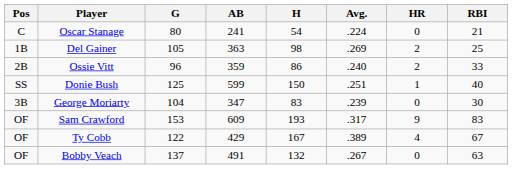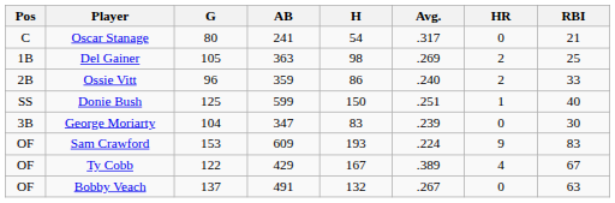 <table class="wikitable sortable">
 <tr>
 <th bgcolor="#DDDDFF" width="5%">Pos</th>
 <th bgcolor="#DDDDFF" width="16%">Player</th>
 <th bgcolor="#DDDDFF" width="9%">G</th>
 <th bgcolor="#DDDDFF" width="9%">AB</th>
 <th bgcolor="#DDDDFF" width="9%">H</th>
 <th bgcolor="#DDDDFF" width="9%">Avg.</th>
 <th bgcolor="#DDDDFF" width="9%">HR</th>
 <th bgcolor="#DDDDFF" width="9%">RBI</th>
 </tr>
 <tr align="center">
 <td>C</td>
 <td><a href='#'>Oscar Stanage</a></td>
 <td>80</td>
 <td>241</td>
 <td>54</td>
-<td>.224</td>
+<td>.317</td>
 <td>0</td>
 <td>21</td>
 </tr>
 <tr align=center>
 <td>1B</td>
 <td><a href='#'>Del Gainer</a></td>
 <td>105</td>
 <td>363</td>
 <td>98</td>
 <td>.269</td>
 <td>2</td>
 <td>25</td>
 </tr>
 <tr align=center>
 <td>2B</td>
 <td><a href='#'>Ossie Vitt</a></td>
 <td>96</td>
 <td>359</td>
 <td>86</td>
 <td>.240</td>
 <td>2</td>
 <td>33</td>
 </tr>
 <tr align=center>
 <td>SS</td>
 <td><a href='#'>Donie Bush</a></td>
 <td>125</td>
 <td>599</td>
 <td>150</td>
 <td>.251</td>
 <td>1</td>
 <td>40</td>
 </tr>
 <tr align=center>
 <td>3B</td>
 <td><a href='#'>George Moriarty</a></td>
 <td>104</td>
 <td>347</td>
 <td>83</td>
 <td>.239</td>
 <td>0</td>
 <td>30</td>
 </tr>
 <tr align=center>
 <td>OF</td>
 <td><a href='#'>Sam Crawford</a></td>
 <td>153</td>
 <td>609</td>
 <td>193</td>
-<td>.317</td>
+<td>.224</td>
 <td>9</td>
 <td>83</td>
 </tr>
 <tr align=center>
 <td>OF</td>
 <td><a href='#'>Ty Cobb</a></td>
 <td>122</td>
 <td>429</td>
 <td>167</td>
 <td>.389</td>
 <td>4</td>
 <td>67</td>
 </tr>
 <tr align=center>
 <td>OF</td>
 <td><a href='#'>Bobby Veach</a></td>
 <td>137</td>
 <td>491</td>
 <td>132</td>
 <td>.267</td>
 <td>0</td>
 <td>63</td>
 </tr>
 </table>
